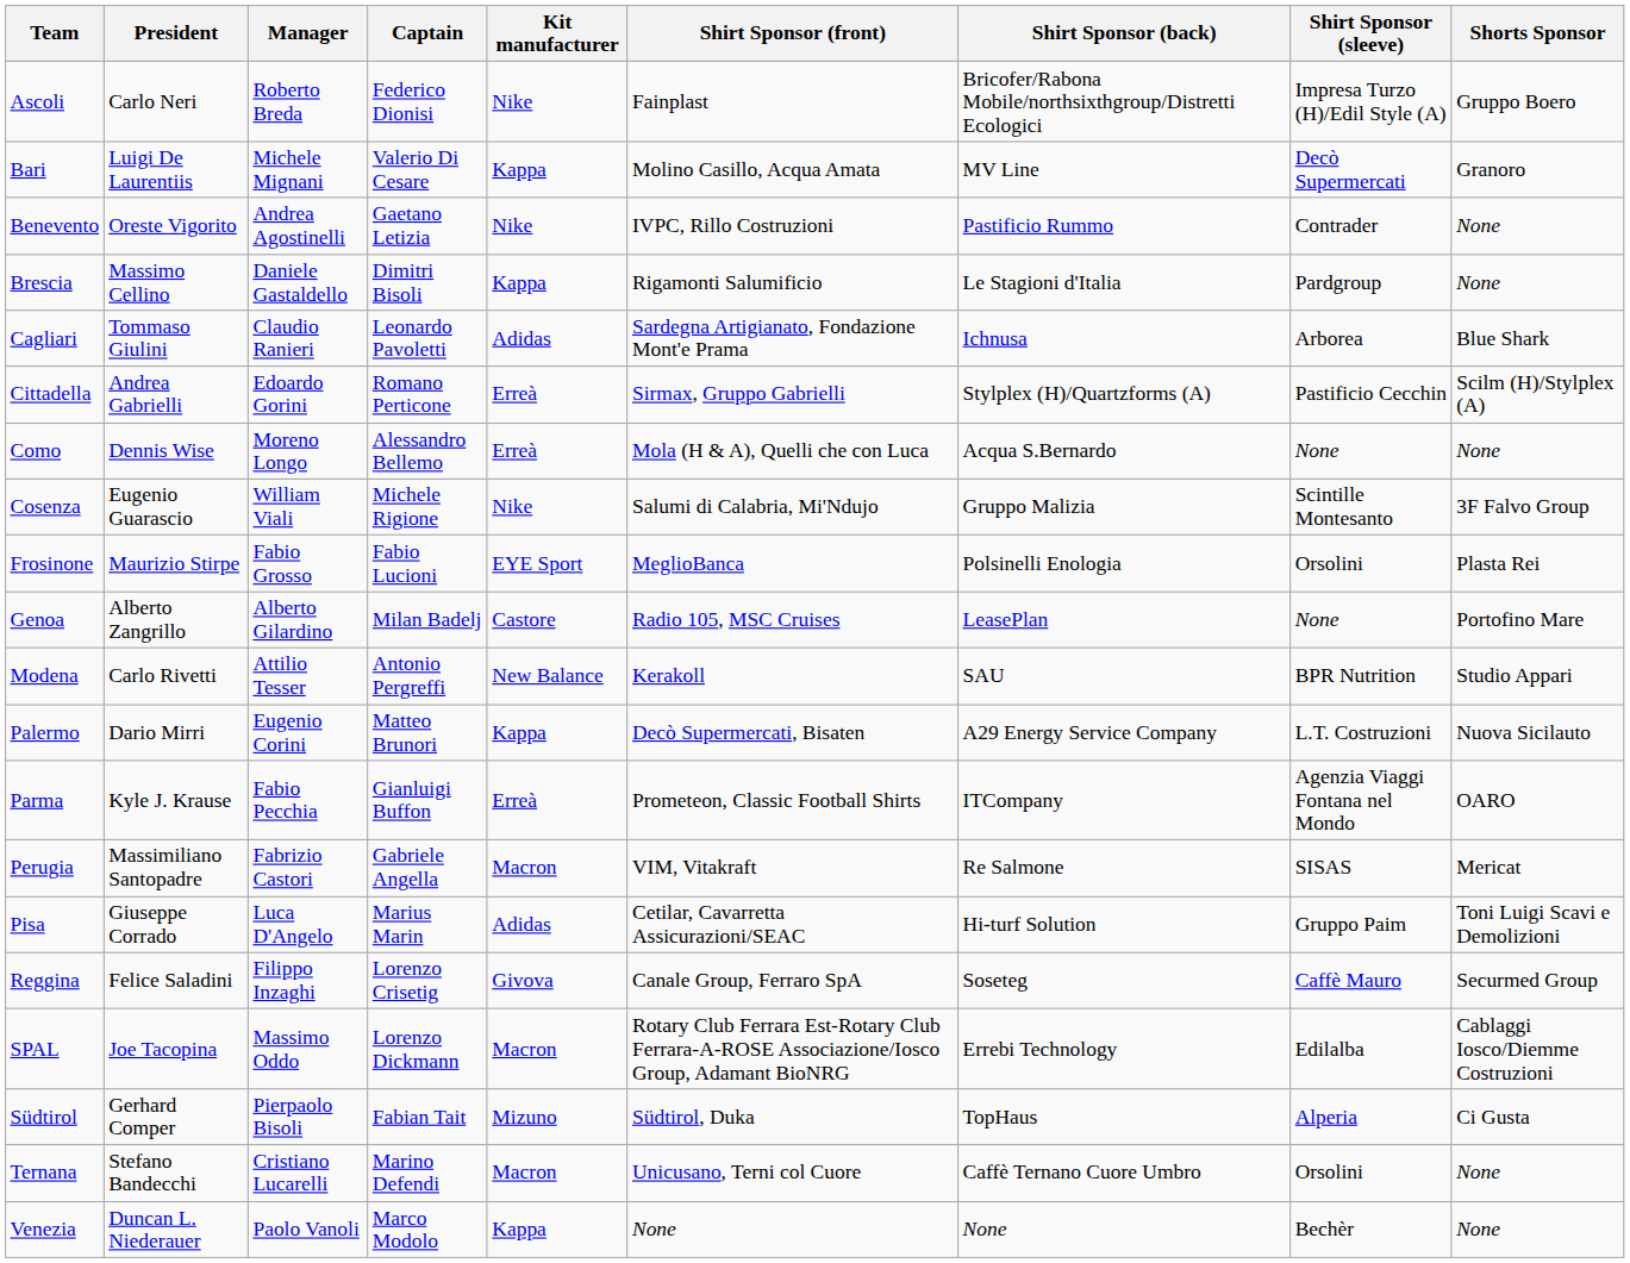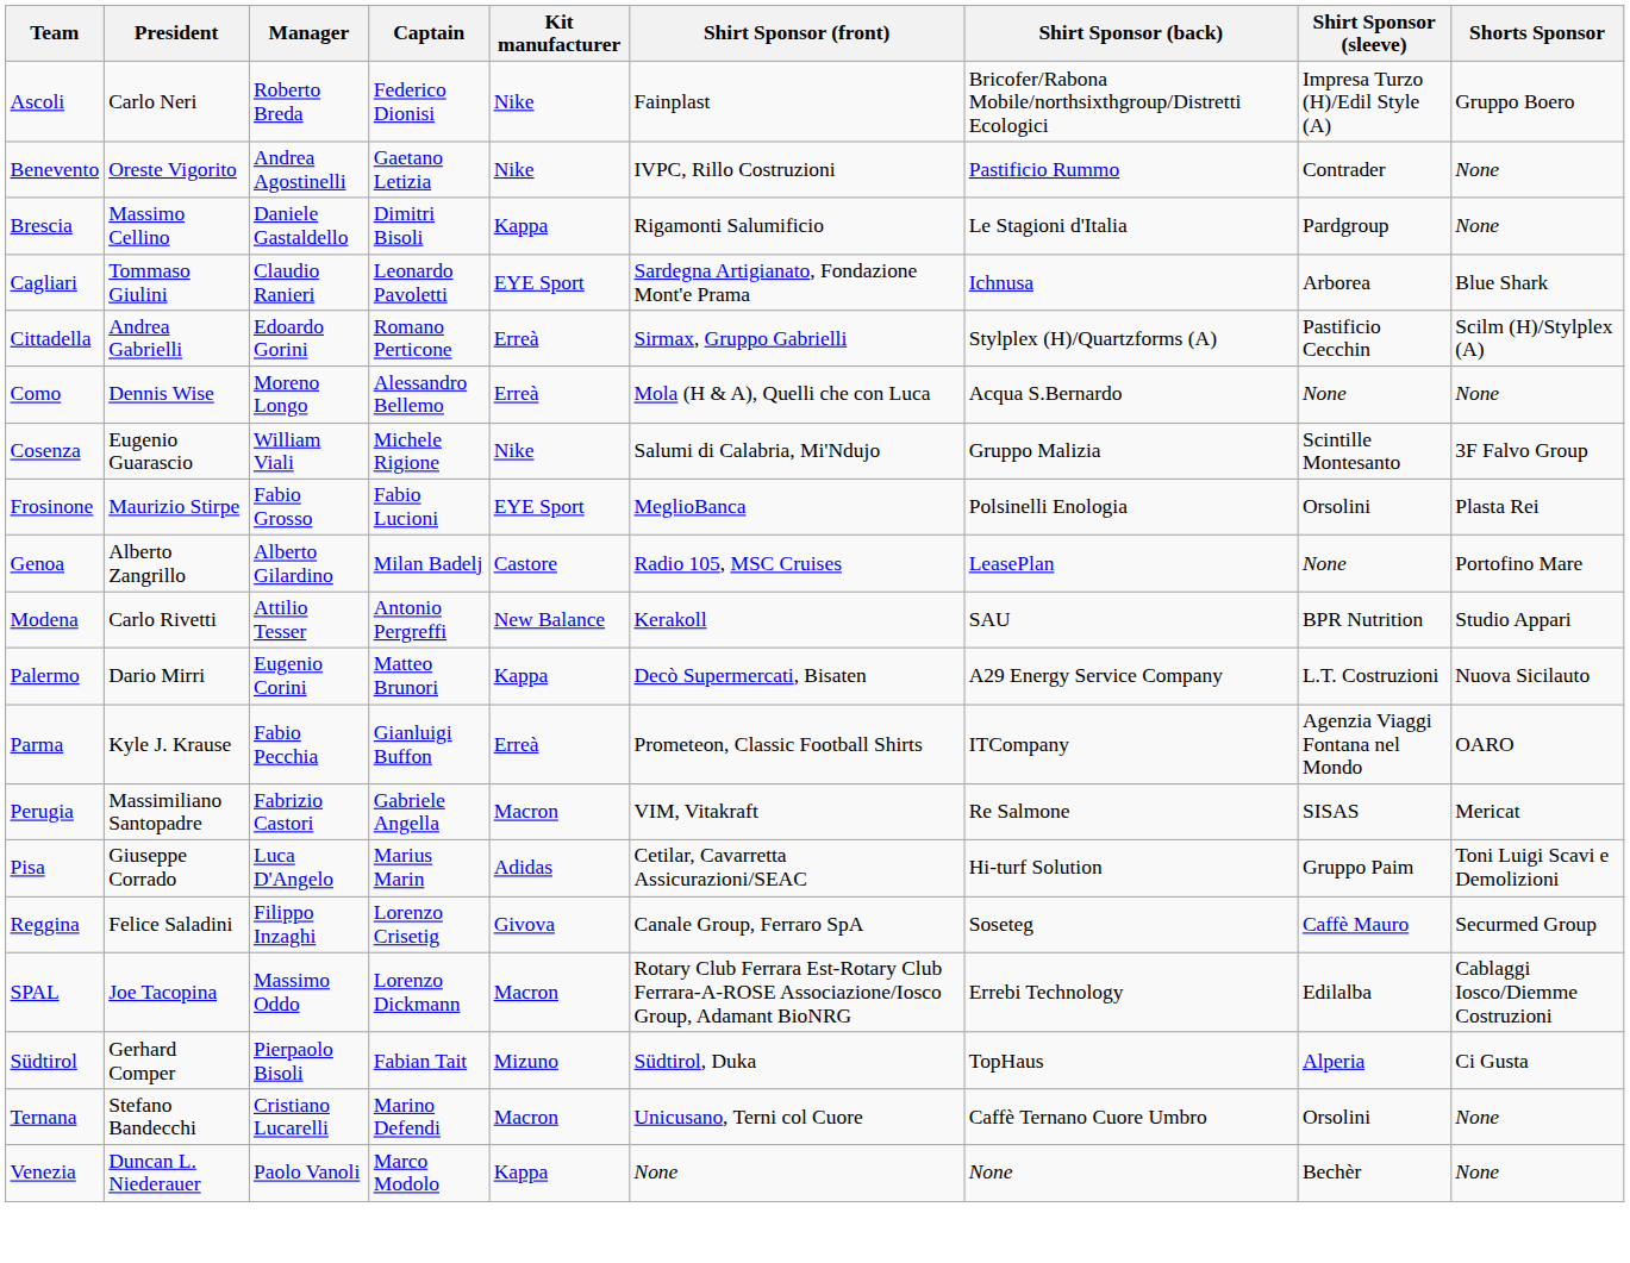 <table class="wikitable sortable">
 <tr>
 <th>Team</th>
 <th>President</th>
 <th>Manager</th>
 <th>Captain</th>
 <th>Kit manufacturer</th>
 <th>Shirt Sponsor (front)</th>
 <th>Shirt Sponsor (back)</th>
 <th>Shirt Sponsor (sleeve)</th>
 <th>Shorts Sponsor</th>
 </tr>
 <tr>
 <td><a href='#'>Ascoli</a></td>
 <td> Carlo Neri</td>
 <td> <a href='#'>Roberto Breda</a></td>
 <td> <a href='#'>Federico Dionisi</a></td>
 <td><a href='#'>Nike</a></td>
 <td>Fainplast</td>
 <td>Bricofer/Rabona Mobile/northsixthgroup/Distretti Ecologici</td>
 <td>Impresa Turzo (H)/Edil Style (A)</td>
 <td>Gruppo Boero</td>
-</tr>
-<tr>
-<td><a href='#'>Bari</a></td>
-<td> <a href='#'>Luigi De Laurentiis</a></td>
-<td> <a href='#'>Michele Mignani</a></td>
-<td> <a href='#'>Valerio Di Cesare</a></td>
-<td><a href='#'>Kappa</a></td>
-<td>Molino Casillo, Acqua Amata</td>
-<td>MV Line</td>
-<td><a href='#'>Decò Supermercati</a></td>
-<td>Granoro</td>
 </tr>
 <tr>
 <td><a href='#'>Benevento</a></td>
 <td> <a href='#'>Oreste Vigorito</a></td>
 <td> <a href='#'>Andrea Agostinelli</a></td>
 <td> <a href='#'>Gaetano Letizia</a></td>
 <td><a href='#'>Nike</a></td>
 <td>IVPC, Rillo Costruzioni</td>
 <td><a href='#'>Pastificio Rummo</a></td>
 <td>Contrader</td>
 <td><em>None</em></td>
 </tr>
 <tr>
 <td><a href='#'>Brescia</a></td>
 <td> <a href='#'>Massimo Cellino</a></td>
 <td> <a href='#'>Daniele Gastaldello</a></td>
 <td> <a href='#'>Dimitri Bisoli</a></td>
 <td><a href='#'>Kappa</a></td>
 <td>Rigamonti Salumificio</td>
 <td>Le Stagioni d'Italia</td>
 <td>Pardgroup</td>
 <td><em>None</em></td>
 </tr>
 <tr>
 <td><a href='#'>Cagliari</a></td>
 <td> <a href='#'>Tommaso Giulini</a></td>
 <td> <a href='#'>Claudio Ranieri</a></td>
 <td> <a href='#'>Leonardo Pavoletti</a></td>
-<td><a href='#'>Adidas</a></td>
+<td><a href='#'>EYE Sport</a></td>
 <td><a href='#'>Sardegna Artigianato</a>, Fondazione Mont'e Prama</td>
 <td><a href='#'>Ichnusa</a></td>
 <td>Arborea</td>
 <td>Blue Shark</td>
 </tr>
 <tr>
 <td><a href='#'>Cittadella</a></td>
 <td> <a href='#'>Andrea Gabrielli</a></td>
 <td> <a href='#'>Edoardo Gorini</a></td>
 <td> <a href='#'>Romano Perticone</a></td>
 <td><a href='#'>Erreà</a></td>
 <td><a href='#'>Sirmax</a>, <a href='#'>Gruppo Gabrielli</a></td>
 <td>Stylplex (H)/Quartzforms (A)</td>
 <td>Pastificio Cecchin</td>
 <td>Scilm (H)/Stylplex (A)</td>
 </tr>
 <tr>
 <td><a href='#'>Como</a></td>
 <td> <a href='#'>Dennis Wise</a></td>
 <td> <a href='#'>Moreno Longo</a></td>
 <td> <a href='#'>Alessandro Bellemo</a></td>
 <td><a href='#'>Erreà</a></td>
 <td><a href='#'>Mola</a> (H & A), Quelli che con Luca</td>
 <td>Acqua S.Bernardo</td>
 <td><em>None</em></td>
 <td><em>None</em></td>
 </tr>
 <tr>
 <td><a href='#'>Cosenza</a></td>
 <td> Eugenio Guarascio</td>
 <td> <a href='#'>William Viali</a></td>
 <td> <a href='#'>Michele Rigione</a></td>
 <td><a href='#'>Nike</a></td>
 <td>Salumi di Calabria, Mi'Ndujo</td>
 <td>Gruppo Malizia</td>
 <td>Scintille Montesanto</td>
 <td>3F Falvo Group</td>
 </tr>
 <tr>
 <td><a href='#'>Frosinone</a></td>
 <td> <a href='#'>Maurizio Stirpe</a></td>
 <td> <a href='#'>Fabio Grosso</a></td>
 <td> <a href='#'>Fabio Lucioni</a></td>
 <td><a href='#'>EYE Sport</a></td>
 <td><a href='#'>MeglioBanca</a></td>
 <td>Polsinelli Enologia</td>
 <td>Orsolini</td>
 <td>Plasta Rei</td>
 </tr>
 <tr>
 <td><a href='#'>Genoa</a></td>
 <td> Alberto Zangrillo</td>
 <td> <a href='#'>Alberto Gilardino</a></td>
 <td> <a href='#'>Milan Badelj</a></td>
 <td><a href='#'>Castore</a></td>
 <td><a href='#'>Radio 105</a>, <a href='#'>MSC Cruises</a></td>
 <td><a href='#'>LeasePlan</a></td>
 <td><em>None</em></td>
 <td>Portofino Mare</td>
 </tr>
 <tr>
 <td><a href='#'>Modena</a></td>
 <td> Carlo Rivetti</td>
 <td> <a href='#'>Attilio Tesser</a></td>
 <td> <a href='#'>Antonio Pergreffi</a></td>
 <td><a href='#'>New Balance</a></td>
 <td><a href='#'>Kerakoll</a></td>
 <td>SAU</td>
 <td>BPR Nutrition</td>
 <td>Studio Appari</td>
 </tr>
 <tr>
 <td><a href='#'>Palermo</a></td>
 <td> Dario Mirri</td>
 <td> <a href='#'>Eugenio Corini</a></td>
 <td> <a href='#'>Matteo Brunori</a></td>
 <td><a href='#'>Kappa</a></td>
 <td><a href='#'>Decò Supermercati</a>, Bisaten</td>
 <td>A29 Energy Service Company</td>
 <td>L.T. Costruzioni</td>
 <td>Nuova Sicilauto</td>
 </tr>
 <tr>
 <td><a href='#'>Parma</a></td>
 <td> Kyle J. Krause</td>
 <td> <a href='#'>Fabio Pecchia</a></td>
 <td> <a href='#'>Gianluigi Buffon</a></td>
 <td><a href='#'>Erreà</a></td>
 <td>Prometeon, Classic Football Shirts</td>
 <td>ITCompany</td>
 <td>Agenzia Viaggi Fontana nel Mondo</td>
 <td>OARO</td>
 </tr>
 <tr>
 <td><a href='#'>Perugia</a></td>
 <td> Massimiliano Santopadre</td>
 <td> <a href='#'>Fabrizio Castori</a></td>
 <td> <a href='#'>Gabriele Angella</a></td>
 <td><a href='#'>Macron</a></td>
 <td>VIM, Vitakraft</td>
 <td>Re Salmone</td>
 <td>SISAS</td>
 <td>Mericat</td>
 </tr>
 <tr>
 <td><a href='#'>Pisa</a></td>
 <td> Giuseppe Corrado</td>
 <td> <a href='#'>Luca D'Angelo</a></td>
 <td> <a href='#'>Marius Marin</a></td>
 <td><a href='#'>Adidas</a></td>
 <td>Cetilar, Cavarretta Assicurazioni/SEAC</td>
 <td>Hi-turf Solution</td>
 <td>Gruppo Paim</td>
 <td>Toni Luigi Scavi e Demolizioni</td>
 </tr>
 <tr>
 <td><a href='#'>Reggina</a></td>
 <td> Felice Saladini</td>
 <td> <a href='#'>Filippo Inzaghi</a></td>
 <td> <a href='#'>Lorenzo Crisetig</a></td>
 <td><a href='#'>Givova</a></td>
 <td>Canale Group, Ferraro SpA</td>
 <td>Soseteg</td>
 <td><a href='#'>Caffè Mauro</a></td>
 <td>Securmed Group</td>
 </tr>
 <tr>
 <td><a href='#'>SPAL</a></td>
 <td> <a href='#'>Joe Tacopina</a></td>
 <td> <a href='#'>Massimo Oddo</a></td>
 <td> <a href='#'>Lorenzo Dickmann</a></td>
 <td><a href='#'>Macron</a></td>
 <td>Rotary Club Ferrara Est-Rotary Club Ferrara-A-ROSE Associazione/Iosco Group, Adamant BioNRG</td>
 <td>Errebi Technology</td>
 <td>Edilalba</td>
 <td>Cablaggi Iosco/Diemme Costruzioni</td>
 </tr>
 <tr>
 <td><a href='#'>Südtirol</a></td>
 <td> Gerhard Comper</td>
 <td> <a href='#'>Pierpaolo Bisoli</a></td>
 <td> <a href='#'>Fabian Tait</a></td>
 <td><a href='#'>Mizuno</a></td>
 <td><a href='#'>Südtirol</a>, Duka</td>
 <td>TopHaus</td>
 <td><a href='#'>Alperia</a></td>
 <td>Ci Gusta</td>
 </tr>
 <tr>
 <td><a href='#'>Ternana</a></td>
 <td> Stefano Bandecchi</td>
 <td> <a href='#'>Cristiano Lucarelli</a></td>
 <td> <a href='#'>Marino Defendi</a></td>
 <td><a href='#'>Macron</a></td>
 <td><a href='#'>Unicusano</a>, Terni col Cuore</td>
 <td>Caffè Ternano Cuore Umbro</td>
 <td>Orsolini</td>
 <td><em>None</em></td>
 </tr>
 <tr>
 <td><a href='#'>Venezia</a></td>
 <td> <a href='#'>Duncan L. Niederauer</a></td>
 <td> <a href='#'>Paolo Vanoli</a></td>
 <td> <a href='#'>Marco Modolo</a></td>
 <td><a href='#'>Kappa</a></td>
 <td><em>None</em></td>
 <td><em>None</em></td>
 <td>Bechèr</td>
 <td><em>None</em></td>
 </tr>
 </table>
